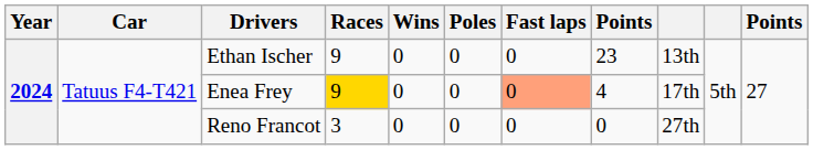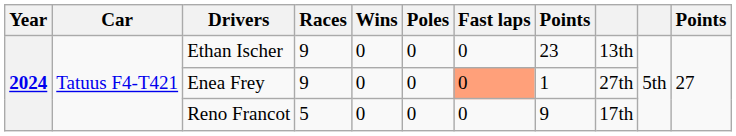 <table class="wikitable" style="font-size:85%">
 <tr>
 <th>Year</th>
 <th>Car</th>
 <th>Drivers</th>
 <th>Races</th>
 <th>Wins</th>
 <th>Poles</th>
 <th>Fast laps</th>
 <th>Points</th>
 <th></th>
 <th></th>
 <th>Points</th>
 </tr>
 <tr>
 <th rowspan="3"><a href='#'>2024</a></th>
 <td rowspan="3"><a href='#'>Tatuus F4-T421</a></td>
 <td> Ethan Ischer</td>
 <td>9</td>
 <td>0</td>
 <td>0</td>
 <td>0</td>
 <td>23</td>
 <td>13th</td>
 <td rowspan="3">5th</td>
 <td rowspan="3">27</td>
 </tr>
 <tr>
 <td> Enea Frey</td>
-<td style="background: gold;">9</td>
+<td>9</td>
 <td>0</td>
 <td>0</td>
 <td style="background: lightsalmon;">0</td>
-<td>4</td>
-<td>17th</td>
+<td>1</td>
+<td>27th</td>
 </tr>
 <tr>
 <td> Reno Francot</td>
-<td>3</td>
+<td>5</td>
 <td>0</td>
 <td>0</td>
 <td>0</td>
-<td>0</td>
-<td>27th</td>
+<td>9</td>
+<td>17th</td>
 </tr>
 </table>
